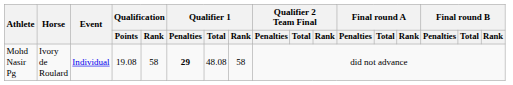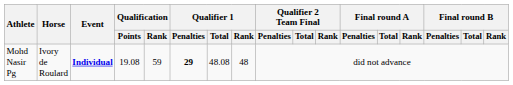 <table class=wikitable style=font-size:90%;text-align:center>
 <tr>
 <th rowspan=2>Athlete</th>
 <th rowspan=2>Horse</th>
 <th rowspan=2>Event</th>
 <th colspan=2>Qualification</th>
 <th colspan=3>Qualifier 1</th>
 <th colspan=3>Qualifier 2<br>Team Final</th>
 <th colspan=3>Final round A</th>
 <th colspan=3>Final round B</th>
 </tr>
 <tr style="font-size:95%">
 <th>Points</th>
 <th>Rank</th>
 <th>Penalties</th>
 <th>Total</th>
 <th>Rank</th>
 <th>Penalties</th>
 <th>Total</th>
 <th>Rank</th>
 <th>Penalties</th>
 <th>Total</th>
 <th>Rank</th>
 <th>Penalties</th>
 <th>Total</th>
 <th>Rank</th>
 </tr>
 <tr>
 <td align=left>Mohd Nasir Pg</td>
 <td align=left>Ivory de Roulard</td>
-<td align=left><a href='#'>Individual</a></td>
+<td align=left><strong><a href='#'>Individual</a></strong></td>
 <td>19.08</td>
-<td>58</td>
+<td>59</td>
 <td><strong>29</strong></td>
 <td>48.08</td>
-<td>58</td>
+<td>48</td>
 <td colspan=9>did not advance</td>
 </tr>
 </table>
